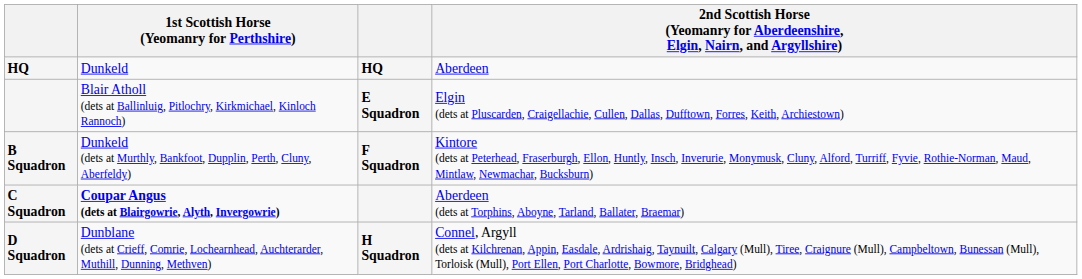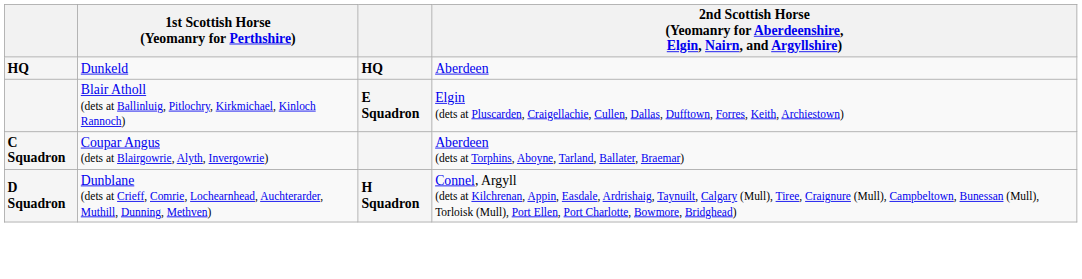 <table class="wikitable">
 <tr>
 <th bgcolor="WhiteSmoke"></th>
 <th bgcolor="WhiteSmoke">1st Scottish Horse<br>(Yeomanry for <a href='#'>Perthshire</a>)</th>
 <th bgcolor="WhiteSmoke"></th>
 <th bgcolor="WhiteSmoke">2nd Scottish Horse<br>(Yeomanry for <a href='#'>Aberdeenshire</a>, <br><a href='#'>Elgin</a>, <a href='#'>Nairn</a>, and <a href='#'>Argyllshire</a>)</th>
 </tr>
 <tr>
 <td bgcolor="WhiteSmoke"><strong>HQ</strong></td>
 <td><a href='#'>Dunkeld</a></td>
 <td bgcolor="WhiteSmoke"><strong>HQ</strong></td>
 <td><a href='#'>Aberdeen</a></td>
 </tr>
 <tr>
 <td bgcolor="WhiteSmoke"></td>
 <td><a href='#'>Blair Atholl</a><br><small>(dets at <a href='#'>Ballinluig</a>, <a href='#'>Pitlochry</a>, <a href='#'>Kirkmichael</a>, <a href='#'>Kinloch Rannoch</a>)</small></td>
 <td bgcolor="WhiteSmoke"><strong>E Squadron</strong></td>
 <td><a href='#'>Elgin</a><br><small>(dets at <a href='#'>Pluscarden</a>, <a href='#'>Craigellachie</a>, <a href='#'>Cullen</a>, <a href='#'>Dallas</a>, <a href='#'>Dufftown</a>, <a href='#'>Forres</a>, <a href='#'>Keith</a>, <a href='#'>Archiestown</a>)</small></td>
 </tr>
 <tr>
-<td bgcolor="WhiteSmoke"><strong>B Squadron</strong></td>
-<td><a href='#'>Dunkeld</a><br><small>(dets at <a href='#'>Murthly</a>, <a href='#'>Bankfoot</a>, <a href='#'>Dupplin</a>, <a href='#'>Perth</a>, <a href='#'>Cluny</a>, <a href='#'>Aberfeldy</a>)</small></td>
-<td bgcolor="WhiteSmoke"><strong>F Squadron</strong></td>
-<td><a href='#'>Kintore</a><br><small>(dets at <a href='#'>Peterhead</a>, <a href='#'>Fraserburgh</a>, <a href='#'>Ellon</a>, <a href='#'>Huntly</a>, <a href='#'>Insch</a>, <a href='#'>Inverurie</a>, <a href='#'>Monymusk</a>, <a href='#'>Cluny</a>, <a href='#'>Alford</a>, <a href='#'>Turriff</a>, <a href='#'>Fyvie</a>, <a href='#'>Rothie-Norman</a>, <a href='#'>Maud</a>, <a href='#'>Mintlaw</a>, <a href='#'>Newmachar</a>, <a href='#'>Bucksburn</a>)</small></td>
-</tr>
-<tr>
 <td bgcolor="WhiteSmoke"><strong>C Squadron</strong></td>
-<td><strong><a href='#'>Coupar Angus</a><br><small>(dets at <a href='#'>Blairgowrie</a>, <a href='#'>Alyth</a>, <a href='#'>Invergowrie</a>)</small></strong></td>
+<td><a href='#'>Coupar Angus</a><br><small>(dets at <a href='#'>Blairgowrie</a>, <a href='#'>Alyth</a>, <a href='#'>Invergowrie</a>)</small></td>
 <td bgcolor="WhiteSmoke"></td>
 <td><a href='#'>Aberdeen</a><br><small>(dets at <a href='#'>Torphins</a>, <a href='#'>Aboyne</a>, <a href='#'>Tarland</a>, <a href='#'>Ballater</a>, <a href='#'>Braemar</a>)</small></td>
 </tr>
 <tr>
 <td bgcolor="WhiteSmoke"><strong>D Squadron</strong></td>
 <td><a href='#'>Dunblane</a><br><small>(dets at <a href='#'>Crieff</a>, <a href='#'>Comrie</a>, <a href='#'>Lochearnhead</a>, <a href='#'>Auchterarder</a>, <a href='#'>Muthill</a>, <a href='#'>Dunning</a>, <a href='#'>Methven</a>)</small></td>
 <td bgcolor="WhiteSmoke"><strong>H Squadron</strong></td>
 <td><a href='#'>Connel</a>, Argyll<br><small>(dets at <a href='#'>Kilchrenan</a>, <a href='#'>Appin</a>, <a href='#'>Easdale</a>, <a href='#'>Ardrishaig</a>, <a href='#'>Taynuilt</a>, <a href='#'>Calgary</a> (Mull), <a href='#'>Tiree</a>, <a href='#'>Craignure</a> (Mull), <a href='#'>Campbeltown</a>, <a href='#'>Bunessan</a> (Mull), Torloisk (Mull), <a href='#'>Port Ellen</a>, <a href='#'>Port Charlotte</a>, <a href='#'>Bowmore</a>, <a href='#'>Bridghead</a>)</small></td>
 </tr>
 </table>
